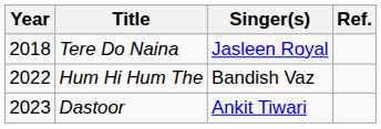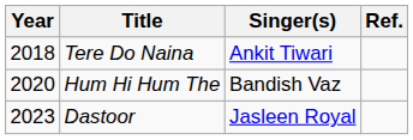 <table class="wikitable sortable">
 <tr>
 <th>Year</th>
 <th>Title</th>
 <th>Singer(s)</th>
 <th class="unsortable">Ref.</th>
 </tr>
 <tr>
 <td>2018</td>
 <td><em>Tere Do Naina</em></td>
-<td><a href='#'>Jasleen Royal</a></td>
+<td><a href='#'>Ankit Tiwari</a></td>
 <td></td>
 </tr>
 <tr>
-<td>2022</td>
+<td>2020</td>
 <td><em>Hum Hi Hum The</em></td>
 <td>Bandish Vaz</td>
 <td></td>
 </tr>
 <tr>
 <td>2023</td>
 <td><em>Dastoor</em></td>
-<td><a href='#'>Ankit Tiwari</a></td>
+<td><a href='#'>Jasleen Royal</a></td>
 <td></td>
 </tr>
 </table>
